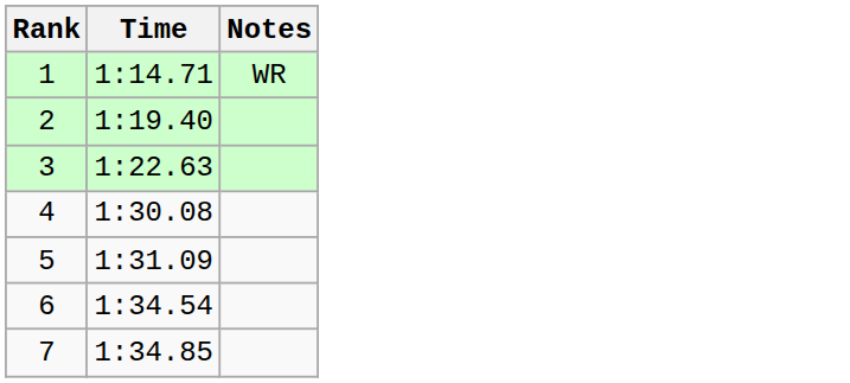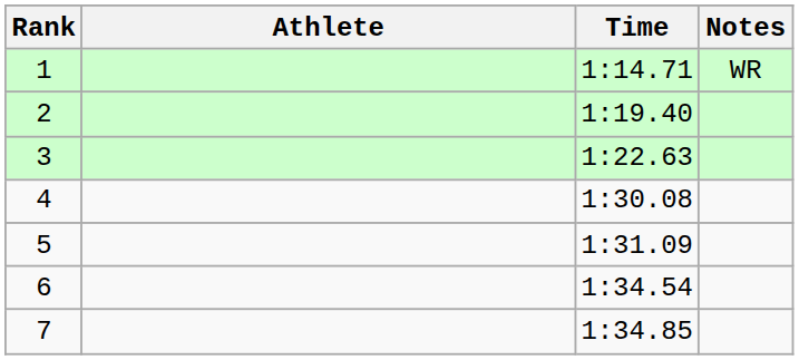 <table class="wikitable" style="text-align:center">
 <tr>
 <th>Rank</th>
+<th Style="width:18em">Athlete</th>
 <th>Time</th>
 <th>Notes</th>
 </tr>
 <tr style="background:#cfc">
 <td>1</td>
+<td style="text-align:left"></td>
 <td>1:14.71</td>
 <td>WR</td>
 </tr>
 <tr style="background:#cfc">
 <td>2</td>
+<td style="text-align:left"></td>
 <td>1:19.40</td>
 <td></td>
 </tr>
 <tr style="background:#cfc">
 <td>3</td>
+<td style="text-align:left"></td>
 <td>1:22.63</td>
 <td></td>
 </tr>
 <tr>
 <td>4</td>
+<td style="text-align:left"></td>
 <td>1:30.08</td>
 <td></td>
 </tr>
 <tr>
 <td>5</td>
+<td style="text-align:left"></td>
 <td>1:31.09</td>
 <td></td>
 </tr>
 <tr>
 <td>6</td>
+<td style="text-align:left"></td>
 <td>1:34.54</td>
 <td></td>
 </tr>
 <tr>
 <td>7</td>
+<td style="text-align:left"></td>
 <td>1:34.85</td>
 <td></td>
 </tr>
 </table>
